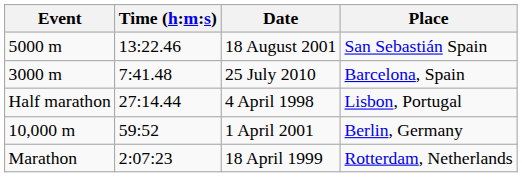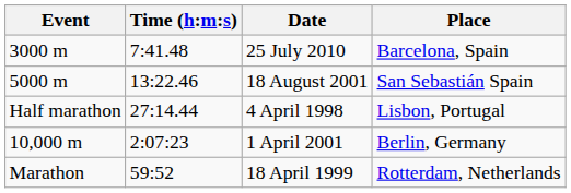 <table class="wikitable">
 <tr>
 <th>Event</th>
 <th>Time (<a href='#'>h</a>:<a href='#'>m</a>:<a href='#'>s</a>)</th>
 <th>Date</th>
 <th>Place</th>
 </tr>
 <tr>
+<td>3000 m</td>
+<td>7:41.48</td>
+<td>25 July 2010</td>
+<td><a href='#'>Barcelona</a>, Spain</td>
+</tr>
+<tr>
 <td>5000 m</td>
 <td>13:22.46</td>
 <td>18 August 2001</td>
 <td><a href='#'>San Sebastián</a> Spain</td>
-</tr>
-<tr>
-<td>3000 m</td>
-<td>7:41.48</td>
-<td>25 July 2010</td>
-<td><a href='#'>Barcelona</a>, Spain</td>
 </tr>
 <tr>
 <td>Half marathon</td>
 <td>27:14.44 </td>
 <td>4 April 1998</td>
 <td><a href='#'>Lisbon</a>, Portugal</td>
 </tr>
 <tr>
 <td>10,000 m</td>
-<td>59:52 </td>
+<td>2:07:23</td>
 <td>1 April 2001</td>
 <td><a href='#'>Berlin</a>, Germany</td>
 </tr>
 <tr>
 <td>Marathon</td>
-<td>2:07:23</td>
+<td>59:52 </td>
 <td>18 April 1999</td>
 <td><a href='#'>Rotterdam</a>, Netherlands</td>
 </tr>
 </table>
